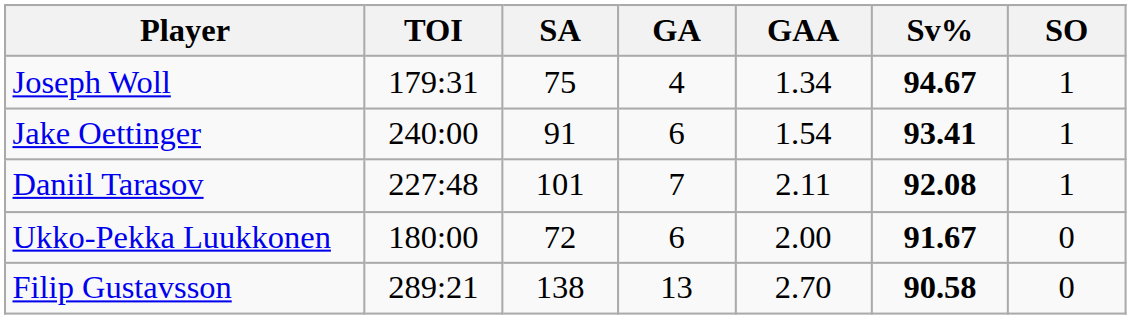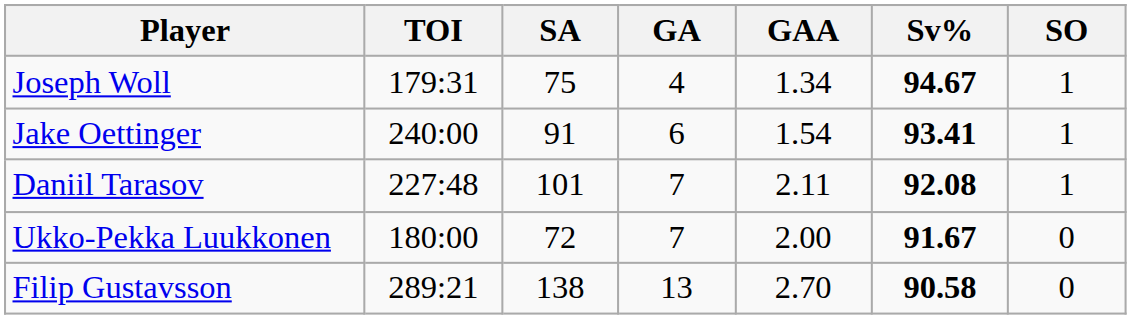 <table class="wikitable sortable" style="text-align:center;">
 <tr>
 <th width="170px">Player</th>
 <th width="60px">TOI</th>
 <th width="50px">SA</th>
 <th width="50px">GA</th>
 <th width="60px">GAA</th>
 <th width="60px">Sv%</th>
 <th width="50px">SO</th>
 </tr>
 <tr>
 <td style="text-align:left;"> <a href='#'>Joseph Woll</a></td>
 <td>179:31</td>
 <td>75</td>
 <td>4</td>
 <td>1.34</td>
 <td><strong>94.67</strong></td>
 <td>1</td>
 </tr>
 <tr>
 <td style="text-align:left;"> <a href='#'>Jake Oettinger</a></td>
 <td>240:00</td>
 <td>91</td>
 <td>6</td>
 <td>1.54</td>
 <td><strong>93.41</strong></td>
 <td>1</td>
 </tr>
 <tr>
 <td style="text-align:left;"> <a href='#'>Daniil Tarasov</a></td>
 <td>227:48</td>
 <td>101</td>
 <td>7</td>
 <td>2.11</td>
 <td><strong>92.08</strong></td>
 <td>1</td>
 </tr>
 <tr>
 <td style="text-align:left;"> <a href='#'>Ukko-Pekka Luukkonen</a></td>
 <td>180:00</td>
 <td>72</td>
-<td>6</td>
+<td>7</td>
 <td>2.00</td>
 <td><strong>91.67</strong></td>
 <td>0</td>
 </tr>
 <tr>
 <td style="text-align:left;"> <a href='#'>Filip Gustavsson</a></td>
 <td>289:21</td>
 <td>138</td>
 <td>13</td>
 <td>2.70</td>
 <td><strong>90.58</strong></td>
 <td>0</td>
 </tr>
 </table>
